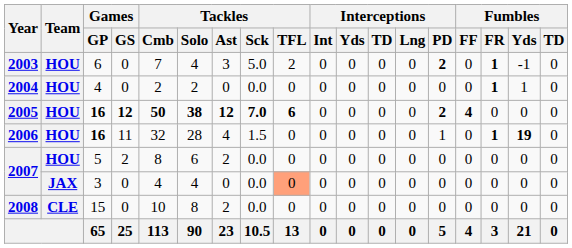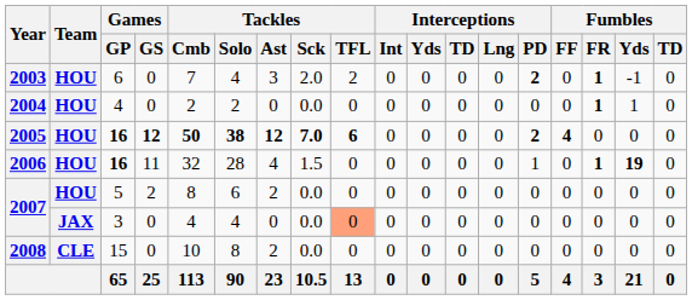 <table class="wikitable" style="text-align:center">
 <tr>
 <th rowspan="2">Year</th>
 <th rowspan="2">Team</th>
 <th colspan="2">Games</th>
 <th colspan="5">Tackles</th>
 <th colspan="5">Interceptions</th>
 <th colspan="4">Fumbles</th>
 </tr>
 <tr>
 <th>GP</th>
 <th>GS</th>
 <th>Cmb</th>
 <th>Solo</th>
 <th>Ast</th>
 <th>Sck</th>
 <th>TFL</th>
 <th>Int</th>
 <th>Yds</th>
 <th>TD</th>
 <th>Lng</th>
 <th>PD</th>
 <th>FF</th>
 <th>FR</th>
 <th>Yds</th>
 <th>TD</th>
 </tr>
 <tr>
 <th><a href='#'>2003</a></th>
 <th><a href='#'>HOU</a></th>
 <td>6</td>
 <td>0</td>
 <td>7</td>
 <td>4</td>
 <td>3</td>
-<td>5.0</td>
+<td>2.0</td>
 <td>2</td>
 <td>0</td>
 <td>0</td>
 <td>0</td>
 <td>0</td>
 <td><strong>2</strong></td>
 <td>0</td>
 <td><strong>1</strong></td>
 <td>-1</td>
 <td>0</td>
 </tr>
 <tr>
 <th><a href='#'>2004</a></th>
 <th><a href='#'>HOU</a></th>
 <td>4</td>
 <td>0</td>
 <td>2</td>
 <td>2</td>
 <td>0</td>
 <td>0.0</td>
 <td>0</td>
 <td>0</td>
 <td>0</td>
 <td>0</td>
 <td>0</td>
 <td>0</td>
 <td>0</td>
 <td><strong>1</strong></td>
 <td>1</td>
 <td>0</td>
 </tr>
 <tr>
 <th><a href='#'>2005</a></th>
 <th><a href='#'>HOU</a></th>
 <td><strong>16</strong></td>
 <td><strong>12</strong></td>
 <td><strong>50</strong></td>
 <td><strong>38</strong></td>
 <td><strong>12</strong></td>
 <td><strong>7.0</strong></td>
 <td><strong>6</strong></td>
 <td>0</td>
 <td>0</td>
 <td>0</td>
 <td>0</td>
 <td><strong>2</strong></td>
 <td><strong>4</strong></td>
 <td>0</td>
 <td>0</td>
 <td>0</td>
 </tr>
 <tr>
 <th><a href='#'>2006</a></th>
 <th><a href='#'>HOU</a></th>
 <td><strong>16</strong></td>
 <td>11</td>
 <td>32</td>
 <td>28</td>
 <td>4</td>
 <td>1.5</td>
 <td>0</td>
 <td>0</td>
 <td>0</td>
 <td>0</td>
 <td>0</td>
 <td>1</td>
 <td>0</td>
 <td><strong>1</strong></td>
 <td><strong>19</strong></td>
 <td>0</td>
 </tr>
 <tr>
 <th rowspan="2"><a href='#'>2007</a></th>
 <th><a href='#'>HOU</a></th>
 <td>5</td>
 <td>2</td>
 <td>8</td>
 <td>6</td>
 <td>2</td>
 <td>0.0</td>
 <td>0</td>
 <td>0</td>
 <td>0</td>
 <td>0</td>
 <td>0</td>
 <td>0</td>
 <td>0</td>
 <td>0</td>
 <td>0</td>
 <td>0</td>
 </tr>
 <tr>
 <th><a href='#'>JAX</a></th>
 <td>3</td>
 <td>0</td>
 <td>4</td>
 <td>4</td>
 <td>0</td>
 <td>0.0</td>
 <td style="background: lightsalmon;">0</td>
 <td>0</td>
 <td>0</td>
 <td>0</td>
 <td>0</td>
 <td>0</td>
 <td>0</td>
 <td>0</td>
 <td>0</td>
 <td>0</td>
 </tr>
 <tr>
 <th><a href='#'>2008</a></th>
 <th><a href='#'>CLE</a></th>
 <td>15</td>
 <td>0</td>
 <td>10</td>
 <td>8</td>
 <td>2</td>
 <td>0.0</td>
 <td>0</td>
 <td>0</td>
 <td>0</td>
 <td>0</td>
 <td>0</td>
 <td>0</td>
 <td>0</td>
 <td>0</td>
 <td>0</td>
 <td>0</td>
 </tr>
 <tr>
 <th colspan="2"></th>
 <th>65</th>
 <th>25</th>
 <th>113</th>
 <th>90</th>
 <th>23</th>
 <th>10.5</th>
 <th>13</th>
 <th>0</th>
 <th>0</th>
 <th>0</th>
 <th>0</th>
 <th>5</th>
 <th>4</th>
 <th>3</th>
 <th>21</th>
 <th>0</th>
 </tr>
 </table>
